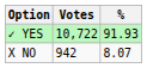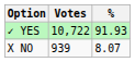 <table class="wikitable">
 <tr>
 <th>Option</th>
 <th>Votes</th>
 <th>%</th>
 </tr>
 <tr>
 <td style=background:#bbf8be>✓ YES</td>
 <td style=background:#bbf8be>10,722</td>
 <td style=background:#bbf8be>91.93</td>
 </tr>
 <tr>
 <td>X NO</td>
-<td>942</td>
+<td>939</td>
 <td>8.07</td>
 </tr>
 </table>
